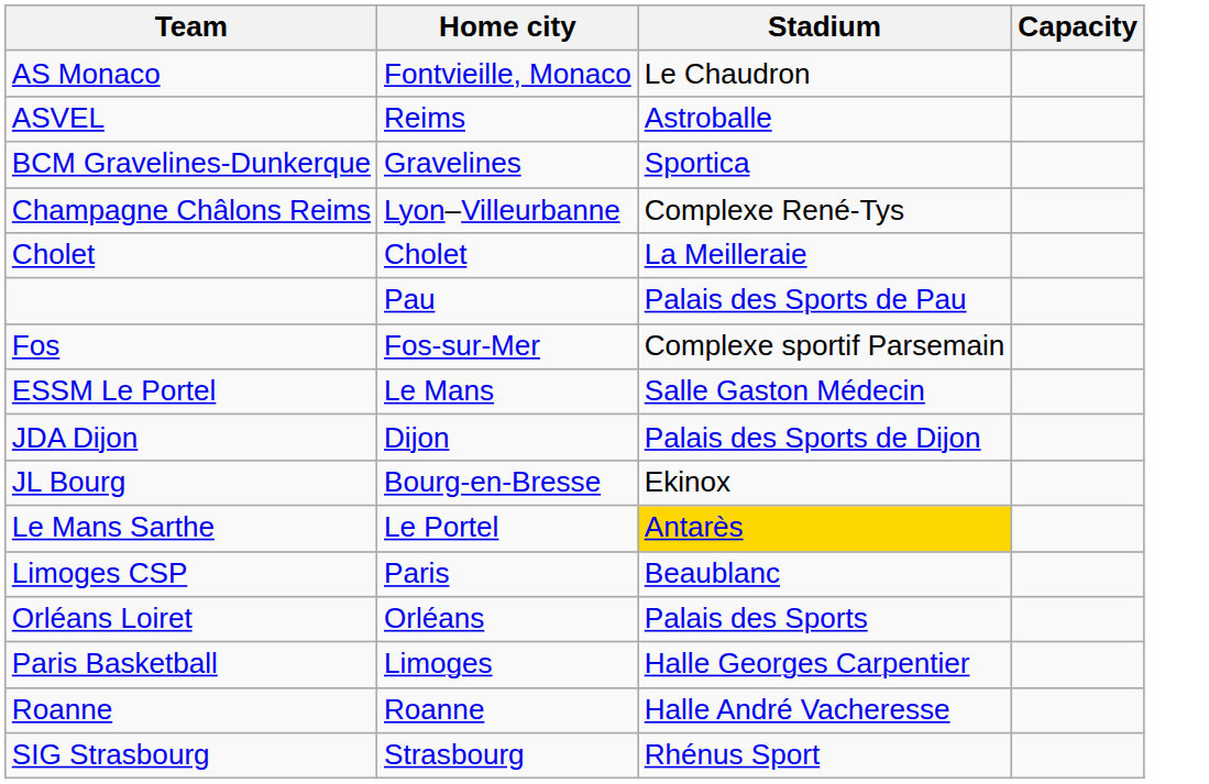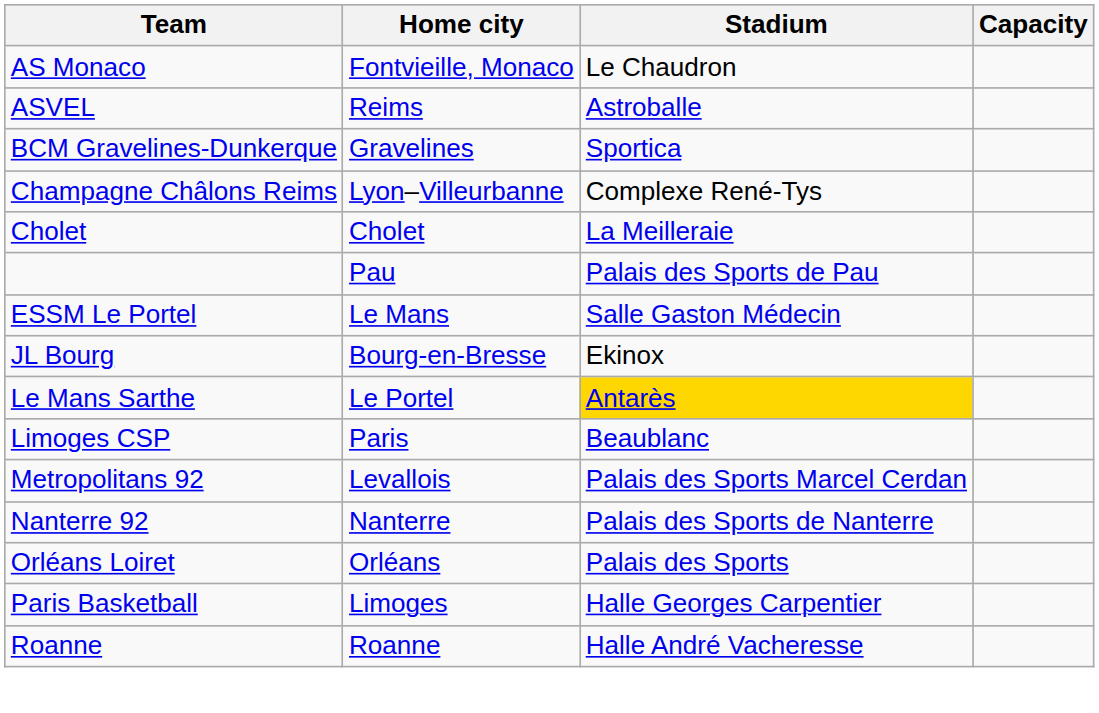 <table class="wikitable sortable">
 <tr>
 <th>Team</th>
 <th>Home city</th>
 <th>Stadium</th>
 <th>Capacity</th>
 </tr>
 <tr>
 <td><a href='#'>AS Monaco</a></td>
 <td><a href='#'>Fontvieille, Monaco</a></td>
 <td>Le Chaudron</td>
 <td></td>
 </tr>
 <tr>
 <td><a href='#'>ASVEL</a></td>
 <td><a href='#'>Reims</a></td>
 <td><a href='#'>Astroballe</a></td>
 <td></td>
 </tr>
 <tr>
 <td><a href='#'>BCM Gravelines-Dunkerque</a></td>
 <td><a href='#'>Gravelines</a></td>
 <td><a href='#'>Sportica</a></td>
 <td></td>
 </tr>
 <tr>
 <td><a href='#'>Champagne Châlons Reims</a></td>
 <td><a href='#'>Lyon</a>–<a href='#'>Villeurbanne</a></td>
 <td>Complexe René-Tys</td>
 <td></td>
 </tr>
 <tr>
 <td><a href='#'>Cholet</a></td>
 <td><a href='#'>Cholet</a></td>
 <td><a href='#'>La Meilleraie</a></td>
 <td></td>
 </tr>
 <tr>
 <td></td>
 <td><a href='#'>Pau</a></td>
 <td><a href='#'>Palais des Sports de Pau</a></td>
 <td></td>
 </tr>
 <tr>
-<td><a href='#'>Fos</a></td>
-<td><a href='#'>Fos-sur-Mer</a></td>
-<td>Complexe sportif Parsemain</td>
-<td></td>
-</tr>
-<tr>
 <td><a href='#'>ESSM Le Portel</a></td>
 <td><a href='#'>Le Mans</a></td>
 <td><a href='#'>Salle Gaston Médecin</a></td>
-<td></td>
-</tr>
-<tr>
-<td><a href='#'>JDA Dijon</a></td>
-<td><a href='#'>Dijon</a></td>
-<td><a href='#'>Palais des Sports de Dijon</a></td>
 <td></td>
 </tr>
 <tr>
 <td><a href='#'>JL Bourg</a></td>
 <td><a href='#'>Bourg-en-Bresse</a></td>
 <td>Ekinox</td>
 <td></td>
 </tr>
 <tr>
 <td><a href='#'>Le Mans Sarthe</a></td>
 <td><a href='#'>Le Portel</a></td>
 <td style="background: gold;"><a href='#'>Antarès</a></td>
 <td></td>
 </tr>
 <tr>
 <td><a href='#'>Limoges CSP</a></td>
 <td><a href='#'>Paris</a></td>
 <td><a href='#'>Beaublanc</a></td>
 <td></td>
 </tr>
 <tr>
+<td><a href='#'>Metropolitans 92</a></td>
+<td><a href='#'>Levallois</a></td>
+<td><a href='#'>Palais des Sports Marcel Cerdan</a></td>
+<td></td>
+</tr>
+<tr>
+<td><a href='#'>Nanterre 92</a></td>
+<td><a href='#'>Nanterre</a></td>
+<td><a href='#'>Palais des Sports de Nanterre</a></td>
+<td></td>
+</tr>
+<tr>
 <td><a href='#'>Orléans Loiret</a></td>
 <td><a href='#'>Orléans</a></td>
 <td><a href='#'>Palais des Sports</a></td>
 <td></td>
 </tr>
 <tr>
 <td><a href='#'>Paris Basketball</a></td>
 <td><a href='#'>Limoges</a></td>
 <td><a href='#'>Halle Georges Carpentier</a></td>
 <td></td>
 </tr>
 <tr>
 <td><a href='#'>Roanne</a></td>
 <td><a href='#'>Roanne</a></td>
 <td><a href='#'>Halle André Vacheresse</a></td>
 <td></td>
 </tr>
-<tr>
-<td><a href='#'>SIG Strasbourg</a></td>
-<td><a href='#'>Strasbourg</a></td>
-<td><a href='#'>Rhénus Sport</a></td>
-<td></td>
-</tr>
 </table>
